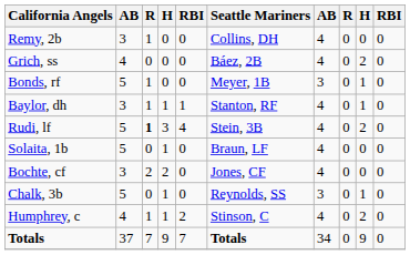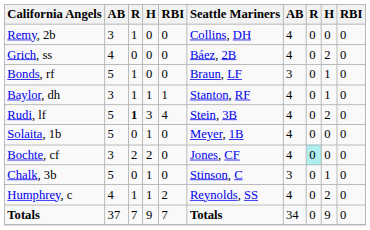 <table class="wikitable">
 <tr>
 <th><strong>California Angels</strong></th>
 <th>AB</th>
 <th>R</th>
 <th>H</th>
 <th>RBI</th>
 <th><strong>Seattle Mariners</strong></th>
 <th>AB</th>
 <th>R</th>
 <th>H</th>
 <th>RBI</th>
 </tr>
 <tr>
 <td><a href='#'>Remy</a>, 2b</td>
 <td>3</td>
 <td>1</td>
 <td>0</td>
 <td>0</td>
 <td><a href='#'>Collins</a>, <a href='#'>DH</a></td>
 <td>4</td>
 <td>0</td>
 <td>0</td>
 <td>0</td>
 </tr>
 <tr>
 <td><a href='#'>Grich</a>, ss</td>
 <td>4</td>
 <td>0</td>
 <td>0</td>
 <td>0</td>
 <td><a href='#'>Báez</a>, <a href='#'>2B</a></td>
 <td>4</td>
 <td>0</td>
 <td>2</td>
 <td>0</td>
 </tr>
 <tr>
 <td><a href='#'>Bonds</a>, rf</td>
 <td>5</td>
 <td>1</td>
 <td>0</td>
 <td>0</td>
-<td><a href='#'>Meyer</a>, <a href='#'>1B</a></td>
+<td><a href='#'>Braun</a>, <a href='#'>LF</a></td>
 <td>3</td>
 <td>0</td>
 <td>1</td>
 <td>0</td>
 </tr>
 <tr>
 <td><a href='#'>Baylor</a>, dh</td>
 <td>3</td>
 <td>1</td>
 <td>1</td>
 <td>1</td>
 <td><a href='#'>Stanton</a>, <a href='#'>RF</a></td>
 <td>4</td>
 <td>0</td>
 <td>1</td>
 <td>0</td>
 </tr>
 <tr>
 <td><a href='#'>Rudi</a>, lf</td>
 <td>5</td>
 <td><strong>1</strong></td>
 <td>3</td>
 <td>4</td>
 <td><a href='#'>Stein</a>, <a href='#'>3B</a></td>
 <td>4</td>
 <td>0</td>
 <td>2</td>
 <td>0</td>
 </tr>
 <tr>
 <td><a href='#'>Solaita</a>, 1b</td>
 <td>5</td>
 <td>0</td>
 <td>1</td>
 <td>0</td>
-<td><a href='#'>Braun</a>, <a href='#'>LF</a></td>
+<td><a href='#'>Meyer</a>, <a href='#'>1B</a></td>
 <td>4</td>
 <td>0</td>
 <td>0</td>
 <td>0</td>
 </tr>
 <tr>
 <td><a href='#'>Bochte</a>, cf</td>
 <td>3</td>
 <td>2</td>
 <td>2</td>
 <td>0</td>
 <td><a href='#'>Jones</a>, <a href='#'>CF</a></td>
 <td>4</td>
-<td>0</td>
+<td style="background: paleturquoise;">0</td>
 <td>0</td>
 <td>0</td>
 </tr>
 <tr>
 <td><a href='#'>Chalk</a>, 3b</td>
 <td>5</td>
 <td>0</td>
 <td>1</td>
 <td>0</td>
-<td><a href='#'>Reynolds</a>, <a href='#'>SS</a></td>
+<td><a href='#'>Stinson</a>, <a href='#'>C</a></td>
 <td>3</td>
 <td>0</td>
 <td>1</td>
 <td>0</td>
 </tr>
 <tr>
 <td><a href='#'>Humphrey</a>, c</td>
 <td>4</td>
 <td>1</td>
 <td>1</td>
 <td>2</td>
-<td><a href='#'>Stinson</a>, <a href='#'>C</a></td>
+<td><a href='#'>Reynolds</a>, <a href='#'>SS</a></td>
 <td>4</td>
 <td>0</td>
 <td>2</td>
 <td>0</td>
 </tr>
 <tr>
 <td><strong>Totals</strong></td>
 <td>37</td>
 <td>7</td>
 <td>9</td>
 <td>7</td>
 <td><strong>Totals</strong></td>
 <td>34</td>
 <td>0</td>
 <td>9</td>
 <td>0</td>
 </tr>
 <tr>
 </tr>
 </table>
